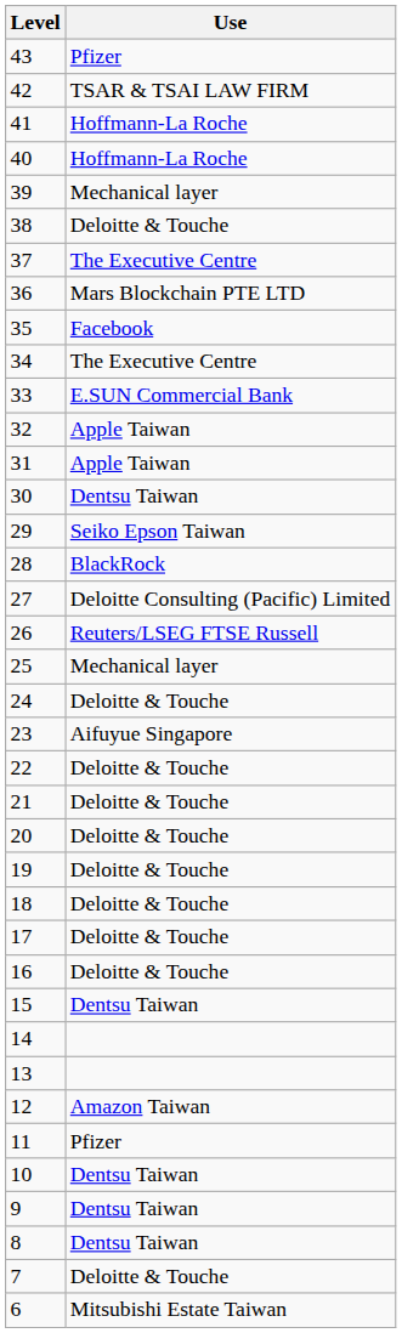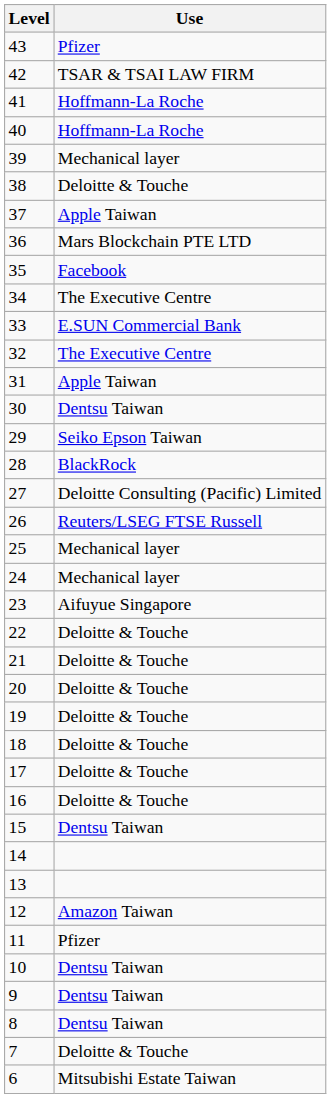 <table class="wikitable">
 <tr>
 <th>Level</th>
 <th>Use</th>
 </tr>
 <tr>
 <td>43</td>
 <td><a href='#'>Pfizer</a></td>
 </tr>
 <tr>
 <td>42</td>
 <td>TSAR & TSAI LAW FIRM</td>
 </tr>
 <tr>
 <td>41</td>
 <td><a href='#'>Hoffmann-La Roche</a></td>
 </tr>
 <tr>
 <td>40</td>
 <td><a href='#'>Hoffmann-La Roche</a></td>
 </tr>
 <tr>
 <td>39</td>
 <td>Mechanical layer</td>
 </tr>
 <tr>
 <td>38</td>
 <td>Deloitte & Touche</td>
 </tr>
 <tr>
 <td>37</td>
-<td><a href='#'>The Executive Centre</a></td>
+<td><a href='#'>Apple</a> Taiwan</td>
 </tr>
 <tr>
 <td>36</td>
 <td>Mars Blockchain PTE LTD</td>
 </tr>
 <tr>
 <td>35</td>
 <td><a href='#'>Facebook</a></td>
 </tr>
 <tr>
 <td>34</td>
 <td>The Executive Centre</td>
 </tr>
 <tr>
 <td>33</td>
 <td><a href='#'>E.SUN Commercial Bank</a></td>
 </tr>
 <tr>
 <td>32</td>
-<td><a href='#'>Apple</a> Taiwan</td>
+<td><a href='#'>The Executive Centre</a></td>
 </tr>
 <tr>
 <td>31</td>
 <td><a href='#'>Apple</a> Taiwan</td>
 </tr>
 <tr>
 <td>30</td>
 <td><a href='#'>Dentsu</a> Taiwan</td>
 </tr>
 <tr>
 <td>29</td>
 <td><a href='#'>Seiko Epson</a> Taiwan</td>
 </tr>
 <tr>
 <td>28</td>
 <td><a href='#'>BlackRock</a></td>
 </tr>
 <tr>
 <td>27</td>
 <td>Deloitte Consulting (Pacific) Limited</td>
 </tr>
 <tr>
 <td>26</td>
 <td><a href='#'>Reuters/LSEG FTSE Russell</a></td>
 </tr>
 <tr>
 <td>25</td>
 <td>Mechanical layer</td>
 </tr>
 <tr>
 <td>24</td>
-<td>Deloitte & Touche</td>
+<td>Mechanical layer</td>
 </tr>
 <tr>
 <td>23</td>
 <td>Aifuyue Singapore</td>
 </tr>
 <tr>
 <td>22</td>
 <td>Deloitte & Touche</td>
 </tr>
 <tr>
 <td>21</td>
 <td>Deloitte & Touche</td>
 </tr>
 <tr>
 <td>20</td>
 <td>Deloitte & Touche</td>
 </tr>
 <tr>
 <td>19</td>
 <td>Deloitte & Touche</td>
 </tr>
 <tr>
 <td>18</td>
 <td>Deloitte & Touche</td>
 </tr>
 <tr>
 <td>17</td>
 <td>Deloitte & Touche</td>
 </tr>
 <tr>
 <td>16</td>
 <td>Deloitte & Touche</td>
 </tr>
 <tr>
 <td>15</td>
 <td><a href='#'>Dentsu</a> Taiwan</td>
 </tr>
 <tr>
 <td>14</td>
 <td></td>
 </tr>
 <tr>
 <td>13</td>
 <td></td>
 </tr>
 <tr>
 <td>12</td>
 <td><a href='#'>Amazon</a> Taiwan</td>
 </tr>
 <tr>
 <td>11</td>
 <td>Pfizer</td>
 </tr>
 <tr>
 <td>10</td>
 <td><a href='#'>Dentsu</a> Taiwan</td>
 </tr>
 <tr>
 <td>9</td>
 <td><a href='#'>Dentsu</a> Taiwan</td>
 </tr>
 <tr>
 <td>8</td>
 <td><a href='#'>Dentsu</a> Taiwan</td>
 </tr>
 <tr>
 <td>7</td>
 <td>Deloitte & Touche</td>
 </tr>
 <tr>
 <td>6</td>
 <td>Mitsubishi Estate Taiwan</td>
 </tr>
 </table>
